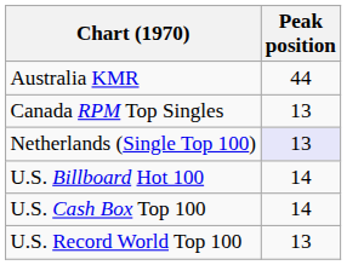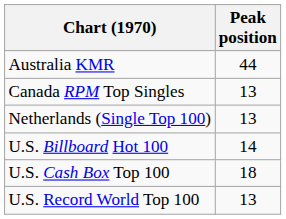 <table class="wikitable sortable">
 <tr>
 <th>Chart (1970)</th>
 <th>Peak<br>position</th>
 </tr>
 <tr>
 <td>Australia <a href='#'>KMR</a></td>
 <td style="text-align:center;">44</td>
 </tr>
 <tr>
 <td>Canada <em><a href='#'>RPM</a></em> Top Singles</td>
 <td style="text-align:center;">13</td>
 </tr>
 <tr>
 <td>Netherlands (<a href='#'>Single Top 100</a>)</td>
-<td style="background: lavender; text-align:center;">13</td>
+<td style="text-align:center;">13</td>
 </tr>
 <tr>
 <td>U.S. <em><a href='#'>Billboard</a></em> <a href='#'>Hot 100</a></td>
 <td style="text-align:center;">14</td>
 </tr>
 <tr>
 <td>U.S. <a href='#'><em>Cash Box</em></a> Top 100</td>
-<td align="center">14</td>
+<td align="center">18</td>
 </tr>
 <tr>
 <td>U.S. <a href='#'>Record World</a> Top 100</td>
 <td align="center">13</td>
 </tr>
 </table>
